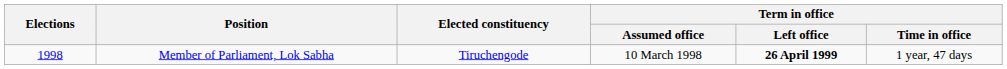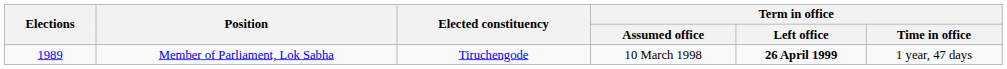 <table class="wikitable" style="width:100%; text-align:center">
 <tr>
 <th rowspan=2>Elections</th>
 <th rowspan=2>Position</th>
 <th rowspan=2>Elected constituency</th>
 <th colspan=3>Term in office</th>
 </tr>
 <tr>
 <th>Assumed office</th>
 <th>Left office</th>
 <th>Time in office</th>
 </tr>
 <tr>
-<td><a href='#'>1998</a></td>
+<td><a href='#'>1989</a></td>
 <td><a href='#'>Member of Parliament, Lok Sabha</a></td>
 <td><a href='#'>Tiruchengode</a></td>
 <td>10 March 1998</td>
 <td><strong>26 April 1999</strong></td>
 <td>1 year, 47 days</td>
 </tr>
 </table>
